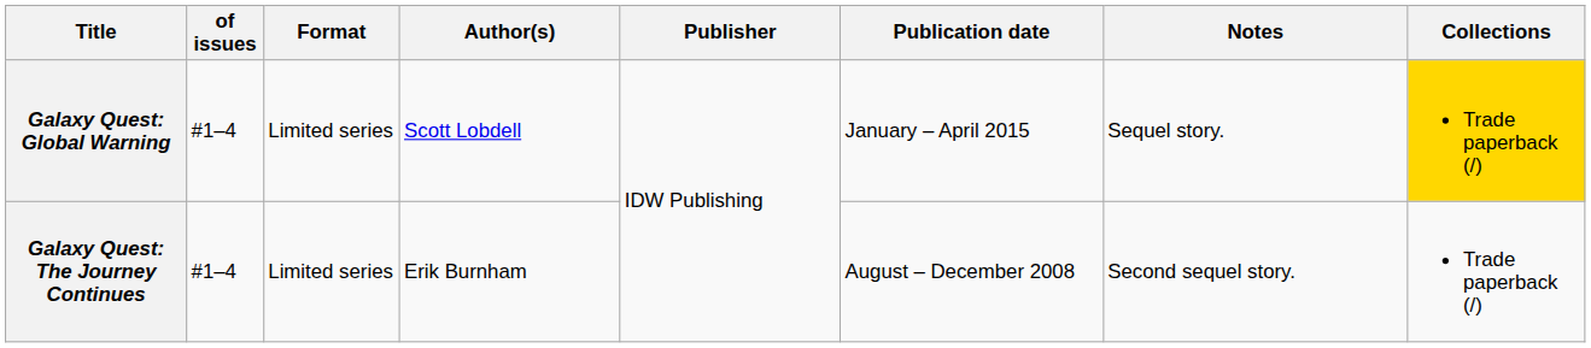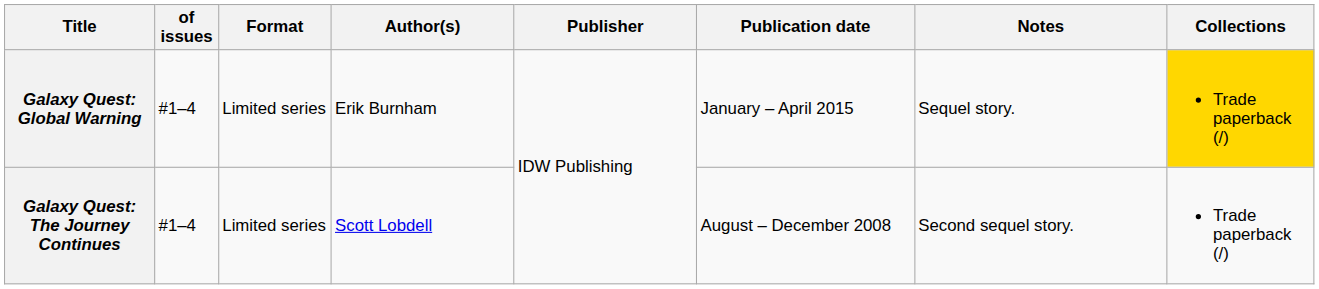 <table class="wikitable">
 <tr>
 <th>Title</th>
 <th style="width:40pt"> of issues</th>
 <th style="width:75pt">Format</th>
 <th style="width:125pt">Author(s)</th>
 <th style="width:125pt">Publisher</th>
 <th style="width:150pt">Publication date</th>
 <th style="width:175pt">Notes</th>
 <th>Collections</th>
 </tr>
 <tr>
 <th><em>Galaxy Quest: Global Warning</em></th>
 <td>#1–4</td>
 <td>Limited series</td>
-<td><a href='#'>Scott Lobdell</a></td>
+<td>Erik Burnham</td>
 <td rowspan="2">IDW Publishing</td>
 <td>January – April 2015</td>
 <td>Sequel story.</td>
 <td style="background: gold;"><br><ul><li>Trade paperback (/)</li></ul></td>
 </tr>
 <tr>
 <th><em>Galaxy Quest: The Journey Continues</em></th>
 <td>#1–4</td>
 <td>Limited series</td>
-<td>Erik Burnham</td>
+<td><a href='#'>Scott Lobdell</a></td>
 <td>August – December 2008</td>
 <td>Second sequel story.</td>
 <td><br><ul><li>Trade paperback (/)</li></ul></td>
 </tr>
 </table>
